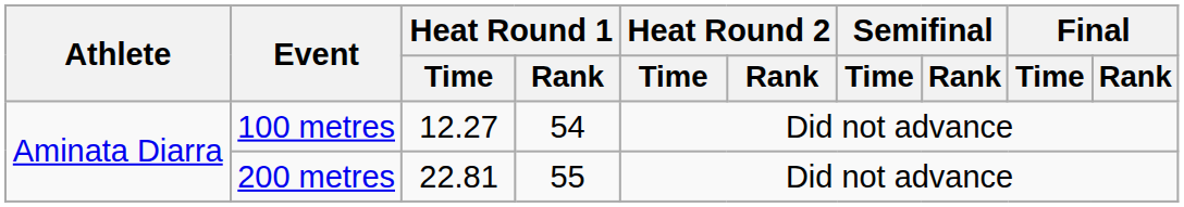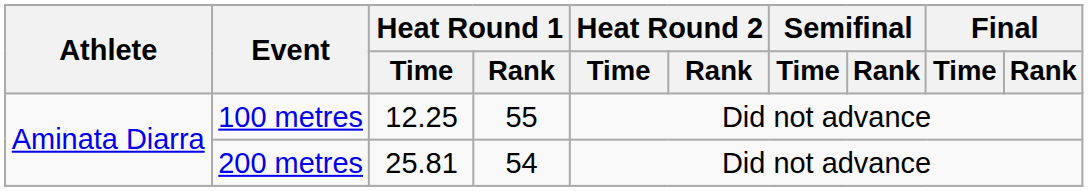 <table class=wikitable style="font-size:90%; text-align:center">
 <tr>
 <th rowspan=2>Athlete</th>
 <th rowspan=2>Event</th>
 <th colspan=2>Heat Round 1</th>
 <th colspan=2>Heat Round 2</th>
 <th colspan=2>Semifinal</th>
 <th colspan=2>Final</th>
 </tr>
 <tr style=font-size:95%>
 <th>Time</th>
 <th>Rank</th>
 <th>Time</th>
 <th>Rank</th>
 <th>Time</th>
 <th>Rank</th>
 <th>Time</th>
 <th>Rank</th>
 </tr>
 <tr align=center>
 <td align=left rowspan=2><a href='#'>Aminata Diarra</a></td>
 <td align=left><a href='#'>100 metres</a></td>
-<td>12.27</td>
-<td>54</td>
+<td>12.25</td>
+<td>55</td>
 <td colspan=6>Did not advance</td>
 </tr>
 <tr align=center>
 <td align=left><a href='#'>200 metres</a></td>
-<td>22.81</td>
-<td>55</td>
+<td>25.81</td>
+<td>54</td>
 <td colspan=6>Did not advance</td>
 </tr>
 </table>
